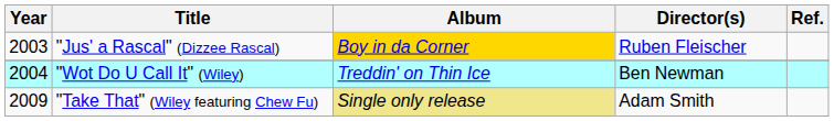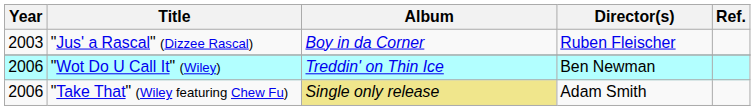 <table class="wikitable">
 <tr>
 <th align="left" valign="top" width="30">Year</th>
 <th align="left" valign="top" width="250">Title</th>
 <th align="left" valign="top" width="250">Album</th>
 <th align="left" valign="top" width="150">Director(s)</th>
 <th align="center" valign="top" width="20">Ref.</th>
 </tr>
 <tr>
 <td align="center">2003</td>
 <td align="left">"<a href='#'>Jus' a Rascal</a>" <small>(<a href='#'>Dizzee Rascal</a>)</small></td>
-<td style="background: gold;"><em><a href='#'>Boy in da Corner</a></em></td>
+<td><em><a href='#'>Boy in da Corner</a></em></td>
 <td align="left"><a href='#'>Ruben Fleischer</a></td>
 <td align="center"></td>
 </tr>
 <tr>
 </tr>
 <tr bgcolor="#B2FFFF">
-<td align="center">2004</td>
+<td align="center">2006</td>
 <td align="left">"<a href='#'>Wot Do U Call It</a>" <small>(<a href='#'>Wiley</a>)</small></td>
 <td align="left"><em><a href='#'>Treddin' on Thin Ice</a></em></td>
 <td align="left">Ben Newman</td>
 <td align="center"></td>
 </tr>
 <tr>
-<td align="center">2009</td>
+<td align="center">2006</td>
 <td align="left">"<a href='#'>Take That</a>" <small>(<a href='#'>Wiley</a> featuring <a href='#'>Chew Fu</a>)</small></td>
 <td style="background: khaki;"><em>Single only release</em></td>
 <td align="left">Adam Smith</td>
 <td align="center"></td>
 </tr>
 </table>
